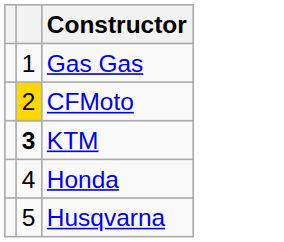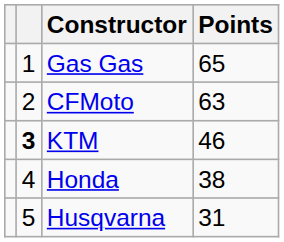 <table class="wikitable" style="font-size: 95%;">
 <tr>
 <th></th>
 <th></th>
 <th>Constructor</th>
+<th>Points</th>
 </tr>
 <tr>
 <td></td>
 <td align=center>1</td>
 <td> <a href='#'>Gas Gas</a></td>
+<td align=left>65</td>
 </tr>
 <tr>
 <td></td>
-<td align=center style="background: gold;">2</td>
+<td align=center>2</td>
 <td> <a href='#'>CFMoto</a></td>
+<td align=left>63</td>
 </tr>
 <tr>
 <td></td>
 <td align=center><strong>3</strong></td>
 <td> <a href='#'>KTM</a></td>
+<td align=left>46</td>
 </tr>
 <tr>
 <td></td>
 <td align=center>4</td>
 <td> <a href='#'>Honda</a></td>
+<td align=left>38</td>
 </tr>
 <tr>
 <td></td>
 <td align=center>5</td>
 <td> <a href='#'>Husqvarna</a></td>
+<td align=left>31</td>
 </tr>
 </table>
